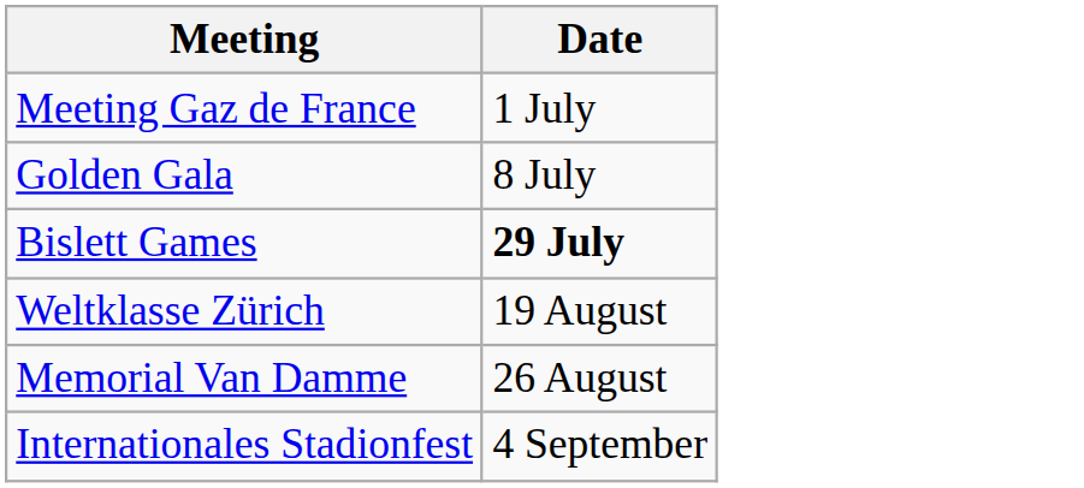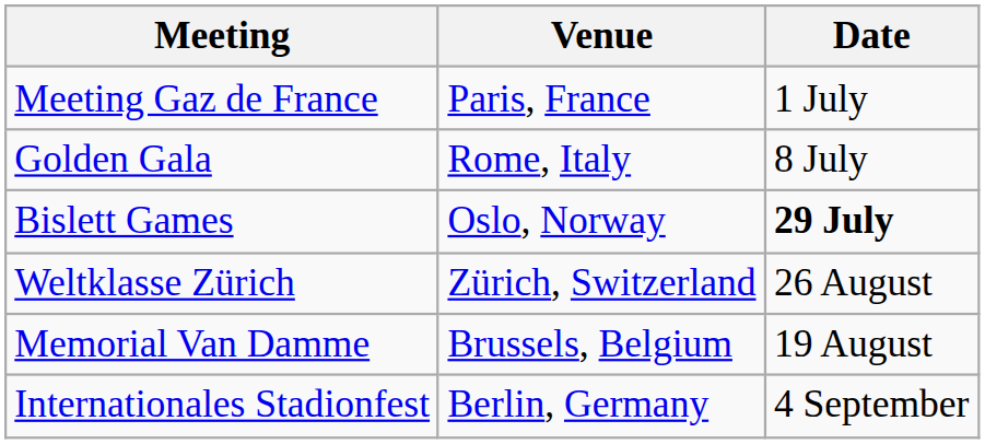 <table class=wikitable>
 <tr>
 <th>Meeting</th>
+<th>Venue</th>
 <th>Date</th>
 </tr>
 <tr>
 <td><a href='#'>Meeting Gaz de France</a></td>
+<td><a href='#'>Paris</a>, <a href='#'>France</a></td>
 <td>1 July</td>
 </tr>
 <tr>
 <td><a href='#'>Golden Gala</a></td>
+<td><a href='#'>Rome</a>, <a href='#'>Italy</a></td>
 <td>8 July</td>
 </tr>
 <tr>
 <td><a href='#'>Bislett Games</a></td>
+<td><a href='#'>Oslo</a>, <a href='#'>Norway</a></td>
 <td><strong>29 July</strong></td>
 </tr>
 <tr>
 <td><a href='#'>Weltklasse Zürich</a></td>
+<td><a href='#'>Zürich</a>, <a href='#'>Switzerland</a></td>
+<td>26 August</td>
+</tr>
+<tr>
+<td><a href='#'>Memorial Van Damme</a></td>
+<td><a href='#'>Brussels</a>, <a href='#'>Belgium</a></td>
 <td>19 August</td>
 </tr>
 <tr>
-<td><a href='#'>Memorial Van Damme</a></td>
-<td>26 August</td>
-</tr>
-<tr>
 <td><a href='#'>Internationales Stadionfest</a></td>
+<td><a href='#'>Berlin</a>, <a href='#'>Germany</a></td>
 <td>4 September</td>
 </tr>
 </table>
